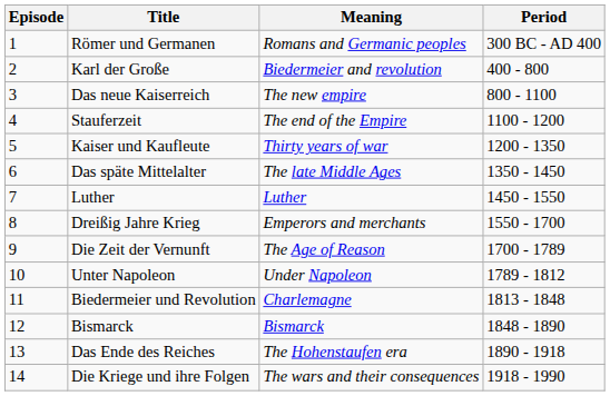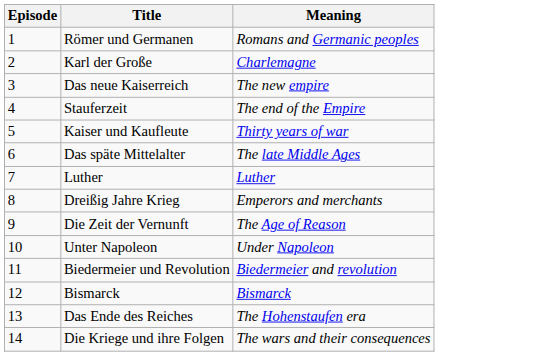 <table class="wikitable">
 <tr>
 <th>Episode</th>
 <th>Title</th>
 <th>Meaning</th>
-<th>Period</th>
 </tr>
 <tr>
 <td>1</td>
 <td>Römer und Germanen</td>
 <td><em>Romans and <a href='#'>Germanic peoples</a></em></td>
-<td>300 BC - AD 400</td>
 </tr>
 <tr>
 <td>2</td>
 <td>Karl der Große</td>
-<td><em><a href='#'>Biedermeier</a> and <a href='#'>revolution</a></em></td>
-<td>400 - 800</td>
+<td><em><a href='#'>Charlemagne</a></em></td>
 </tr>
 <tr>
 <td>3</td>
 <td>Das neue Kaiserreich</td>
 <td><em>The new <a href='#'>empire</a></em></td>
-<td>800 - 1100</td>
 </tr>
 <tr>
 <td>4</td>
 <td>Stauferzeit</td>
 <td><em>The end of the <a href='#'>Empire</a></em></td>
-<td>1100 - 1200</td>
 </tr>
 <tr>
 <td>5</td>
 <td>Kaiser und Kaufleute</td>
 <td><em><a href='#'>Thirty years of war</a></em></td>
-<td>1200 - 1350</td>
 </tr>
 <tr>
 <td>6</td>
 <td>Das späte Mittelalter</td>
 <td><em>The <a href='#'>late Middle Ages</a></em></td>
-<td>1350 - 1450</td>
 </tr>
 <tr>
 <td>7</td>
 <td>Luther</td>
 <td><em><a href='#'>Luther</a></em></td>
-<td>1450 - 1550</td>
 </tr>
 <tr>
 <td>8</td>
 <td>Dreißig Jahre Krieg</td>
 <td><em>Emperors and merchants</em></td>
-<td>1550 - 1700</td>
 </tr>
 <tr>
 <td>9</td>
 <td>Die Zeit der Vernunft</td>
 <td><em>The <a href='#'>Age of Reason</a></em></td>
-<td>1700 - 1789</td>
 </tr>
 <tr>
 <td>10</td>
 <td>Unter Napoleon</td>
 <td><em>Under <a href='#'>Napoleon</a></em></td>
-<td>1789 - 1812</td>
 </tr>
 <tr>
 <td>11</td>
 <td>Biedermeier und Revolution</td>
-<td><em><a href='#'>Charlemagne</a></em></td>
-<td>1813 - 1848</td>
+<td><em><a href='#'>Biedermeier</a> and <a href='#'>revolution</a></em></td>
 </tr>
 <tr>
 <td>12</td>
 <td>Bismarck</td>
 <td><em><a href='#'>Bismarck</a></em></td>
-<td>1848 - 1890</td>
 </tr>
 <tr>
 <td>13</td>
 <td>Das Ende des Reiches</td>
 <td><em>The <a href='#'>Hohenstaufen</a> era</em></td>
-<td>1890 - 1918</td>
 </tr>
 <tr>
 <td>14</td>
 <td>Die Kriege und ihre Folgen</td>
 <td><em> The wars and their consequences </em></td>
-<td>1918 - 1990</td>
 </tr>
 </table>
